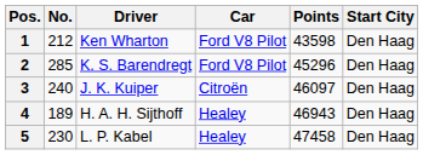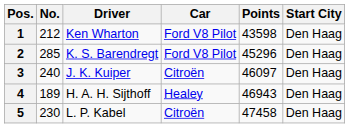 <table class="wikitable">
 <tr>
 <th>Pos.</th>
 <th>No.</th>
 <th>Driver</th>
 <th>Car</th>
 <th>Points</th>
 <th>Start City</th>
 </tr>
 <tr>
 <th>1</th>
 <td>212</td>
 <td> <a href='#'>Ken Wharton</a></td>
 <td><a href='#'>Ford V8 Pilot</a></td>
 <td>43598</td>
 <td>Den Haag</td>
 </tr>
 <tr>
 <th>2</th>
 <td>285</td>
 <td> <a href='#'>K. S. Barendregt</a></td>
 <td><a href='#'>Ford V8 Pilot</a></td>
 <td>45296</td>
 <td>Den Haag</td>
 </tr>
 <tr>
 <th>3</th>
 <td>240</td>
 <td> <a href='#'>J. K. Kuiper</a></td>
 <td><a href='#'>Citroën</a></td>
 <td>46097</td>
 <td>Den Haag</td>
 </tr>
 <tr>
 <th>4</th>
 <td>189</td>
 <td> H. A. H. Sijthoff</td>
 <td><a href='#'>Healey</a></td>
 <td>46943</td>
 <td>Den Haag</td>
 </tr>
 <tr>
 <th>5</th>
 <td>230</td>
 <td> L. P. Kabel</td>
-<td><a href='#'>Healey</a></td>
+<td><a href='#'>Citroën</a></td>
 <td>47458</td>
 <td>Den Haag</td>
 </tr>
 </table>
